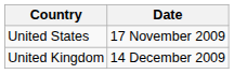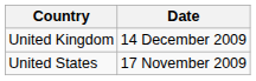 <table class="wikitable">
 <tr>
 <th>Country</th>
 <th>Date</th>
 </tr>
 <tr>
+<td>United Kingdom</td>
+<td>14 December 2009</td>
+</tr>
+<tr>
 <td>United States</td>
 <td>17 November 2009</td>
 </tr>
-<tr>
-<td>United Kingdom</td>
-<td>14 December 2009</td>
-</tr>
 </table>
